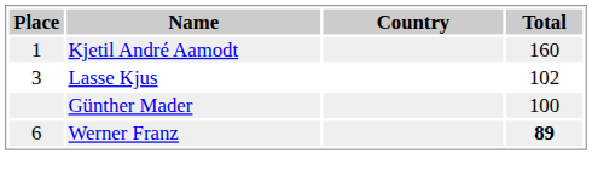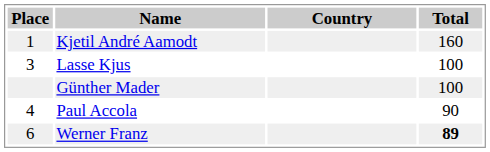 <table border="0" style="border: 1px solid #999; background-color:#FFFFFF; text-align:center; font-size:86%; line-height:15px;">
 <tr align="center" bgcolor="#CCCCCC">
 <th width=35>Place</th>
 <th width=170>Name</th>
 <th width=120>Country</th>
 <th width=50>Total</th>
 </tr>
 <tr bgcolor="#EFEFEF">
 <td>1</td>
 <td align="left"><a href='#'>Kjetil André Aamodt</a></td>
 <td align="left"></td>
 <td>160</td>
 </tr>
 <tr>
 <td>3</td>
 <td align="left"><a href='#'>Lasse Kjus</a></td>
 <td align="left"></td>
-<td>102</td>
+<td>100</td>
 </tr>
 <tr bgcolor="#EFEFEF">
 <td></td>
 <td align="left"><a href='#'>Günther Mader</a></td>
 <td align="left"></td>
 <td>100</td>
+</tr>
+<tr>
+<td>4</td>
+<td align="left"><a href='#'>Paul Accola</a></td>
+<td align="left"> </td>
+<td>90</td>
 </tr>
 <tr bgcolor="#EFEFEF">
 <td>6</td>
 <td align="left"><a href='#'>Werner Franz</a></td>
 <td align="left"></td>
 <td><strong>89</strong></td>
 </tr>
 </table>
